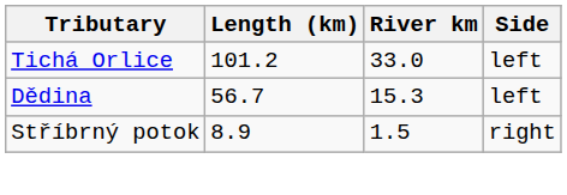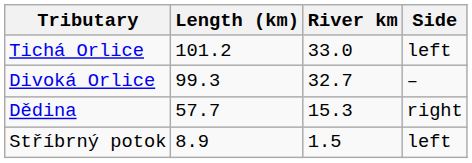 <table class="wikitable">
 <tr>
 <th>Tributary</th>
 <th>Length (km)</th>
 <th>River km</th>
 <th>Side</th>
 </tr>
 <tr>
 <td><a href='#'>Tichá Orlice</a></td>
 <td>101.2</td>
 <td>33.0</td>
 <td>left</td>
 </tr>
 <tr>
+<td><a href='#'>Divoká Orlice</a></td>
+<td>99.3</td>
+<td>32.7</td>
+<td>–</td>
+</tr>
+<tr>
 <td><a href='#'>Dědina</a></td>
-<td>56.7</td>
+<td>57.7</td>
 <td>15.3</td>
-<td>left</td>
+<td>right</td>
 </tr>
 <tr>
 <td>Stříbrný potok</td>
 <td>8.9</td>
 <td>1.5</td>
-<td>right</td>
+<td>left</td>
 </tr>
 </table>
